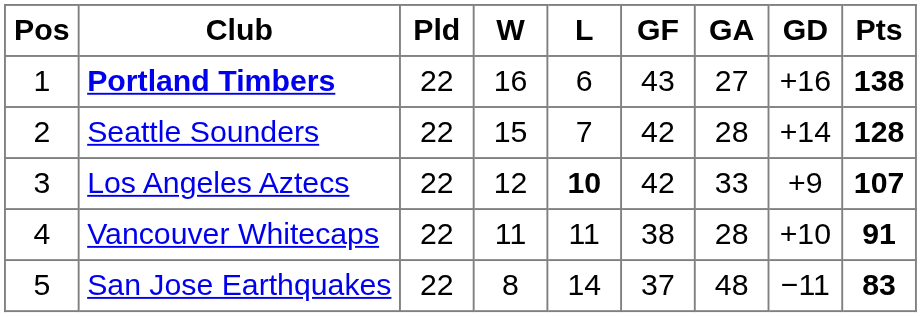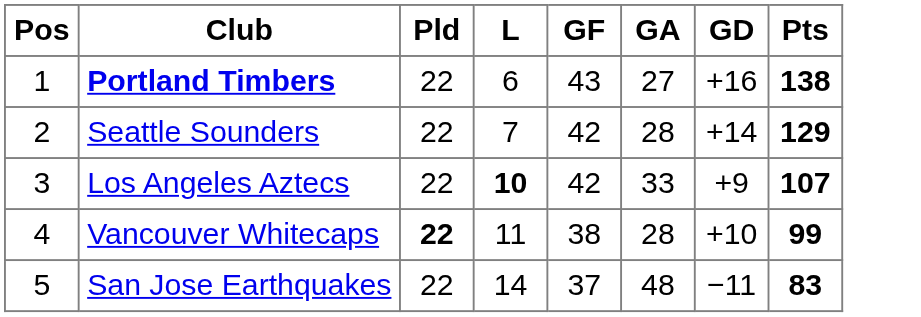 <table class="toccolours" border="1" cellpadding="4" cellspacing="0" style="text-align:center; border-collapse: collapse; margin:0;">
 <tr>
 <th width=30>Pos</th>
 <th>Club</th>
 <th width=30>Pld</th>
-<th width=30>W</th>
 <th width=30>L</th>
 <th width=30>GF</th>
 <th width=30>GA</th>
 <th width=30>GD</th>
 <th width=30>Pts</th>
 </tr>
 <tr>
 <td>1</td>
 <td align=left><strong><a href='#'>Portland Timbers</a></strong></td>
 <td>22</td>
-<td>16</td>
 <td>6</td>
 <td>43</td>
 <td>27</td>
 <td>+16</td>
 <td><strong>138</strong></td>
 </tr>
 <tr>
 <td>2</td>
 <td align=left><a href='#'>Seattle Sounders</a></td>
 <td>22</td>
-<td>15</td>
 <td>7</td>
 <td>42</td>
 <td>28</td>
 <td>+14</td>
-<td><strong>128</strong></td>
+<td><strong>129</strong></td>
 </tr>
 <tr>
 <td>3</td>
 <td align=left><a href='#'>Los Angeles Aztecs</a></td>
 <td>22</td>
-<td>12</td>
 <td><strong>10</strong></td>
 <td>42</td>
 <td>33</td>
 <td>+9</td>
 <td><strong>107</strong></td>
 </tr>
 <tr>
 <td>4</td>
 <td align=left><a href='#'>Vancouver Whitecaps</a></td>
-<td>22</td>
-<td>11</td>
+<td><strong>22</strong></td>
 <td>11</td>
 <td>38</td>
 <td>28</td>
 <td>+10</td>
-<td><strong>91</strong></td>
+<td><strong>99</strong></td>
 </tr>
 <tr>
 <td>5</td>
 <td align=left><a href='#'>San Jose Earthquakes</a></td>
 <td>22</td>
-<td>8</td>
 <td>14</td>
 <td>37</td>
 <td>48</td>
 <td>−11</td>
 <td><strong>83</strong></td>
 </tr>
 </table>
